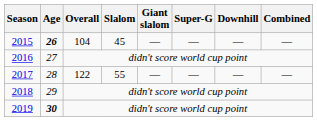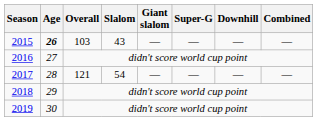 <table class=wikitable style="text-align:center">
 <tr>
 <th>Season</th>
 <th>Age</th>
 <th>Overall</th>
 <th>Slalom</th>
 <th>Giant<br>slalom</th>
 <th>Super-G</th>
 <th>Downhill</th>
 <th>Combined</th>
 </tr>
 <tr>
 <td><a href='#'>2015</a></td>
 <td><strong><em>26</em></strong></td>
-<td>104</td>
-<td>45</td>
+<td>103</td>
+<td>43</td>
 <td>—</td>
 <td>—</td>
 <td>—</td>
 <td>—</td>
 </tr>
 <tr>
 <td><a href='#'>2016</a></td>
 <td><em>27</em></td>
 <td colspan=6><em>didn't score world cup point</em></td>
 </tr>
 <tr>
 <td><a href='#'>2017</a></td>
 <td><em>28</em></td>
-<td>122</td>
-<td>55</td>
+<td>121</td>
+<td>54</td>
 <td>—</td>
 <td>—</td>
 <td>—</td>
 <td>—</td>
 </tr>
 <tr>
 <td><a href='#'>2018</a></td>
 <td><em>29</em></td>
 <td colspan=6><em>didn't score world cup point</em></td>
 </tr>
 <tr>
 <td><a href='#'>2019</a></td>
-<td><strong><em>30</em></strong></td>
+<td><em>30</em></td>
 <td colspan=6><em>didn't score world cup point</em></td>
 </tr>
 </table>
